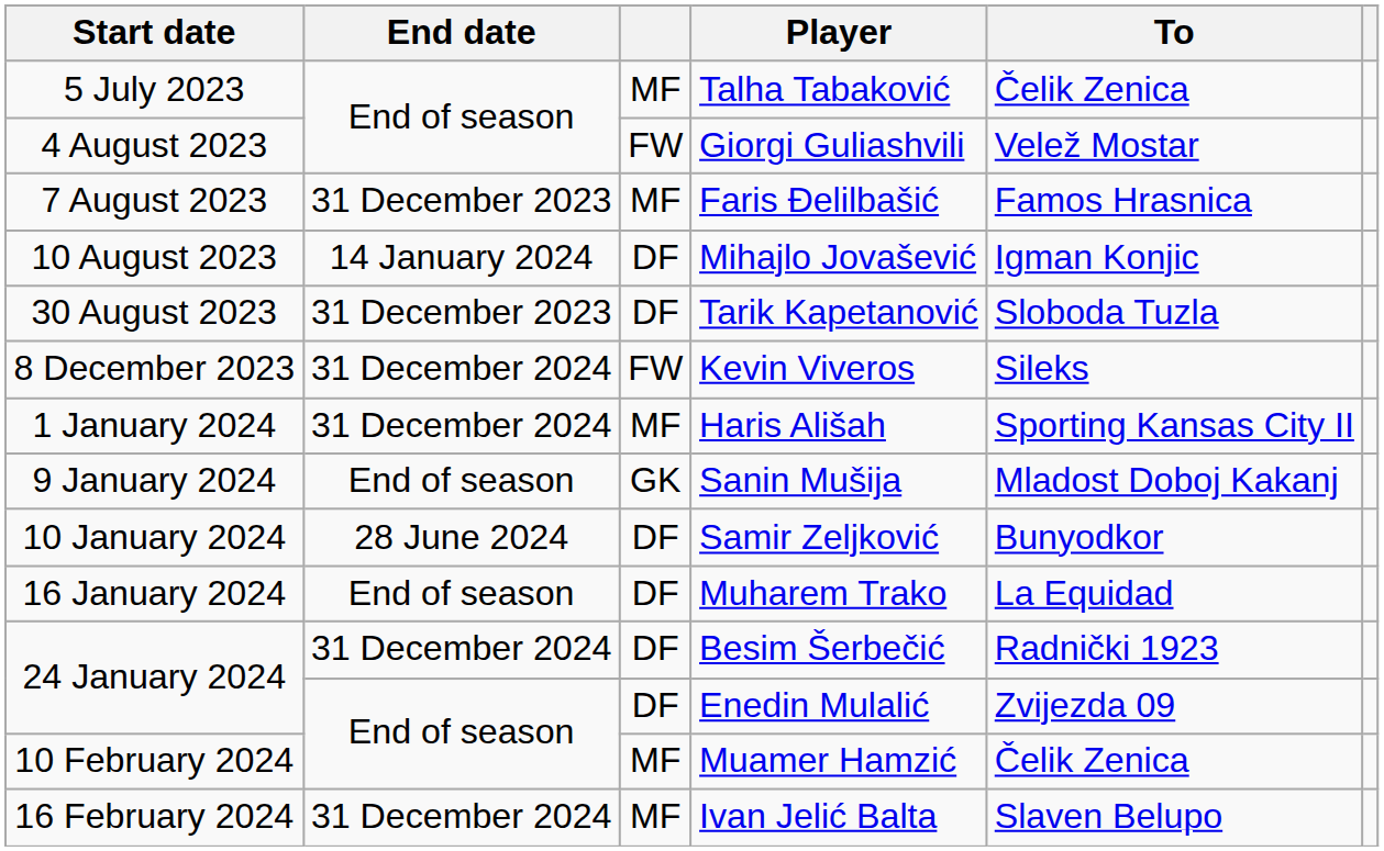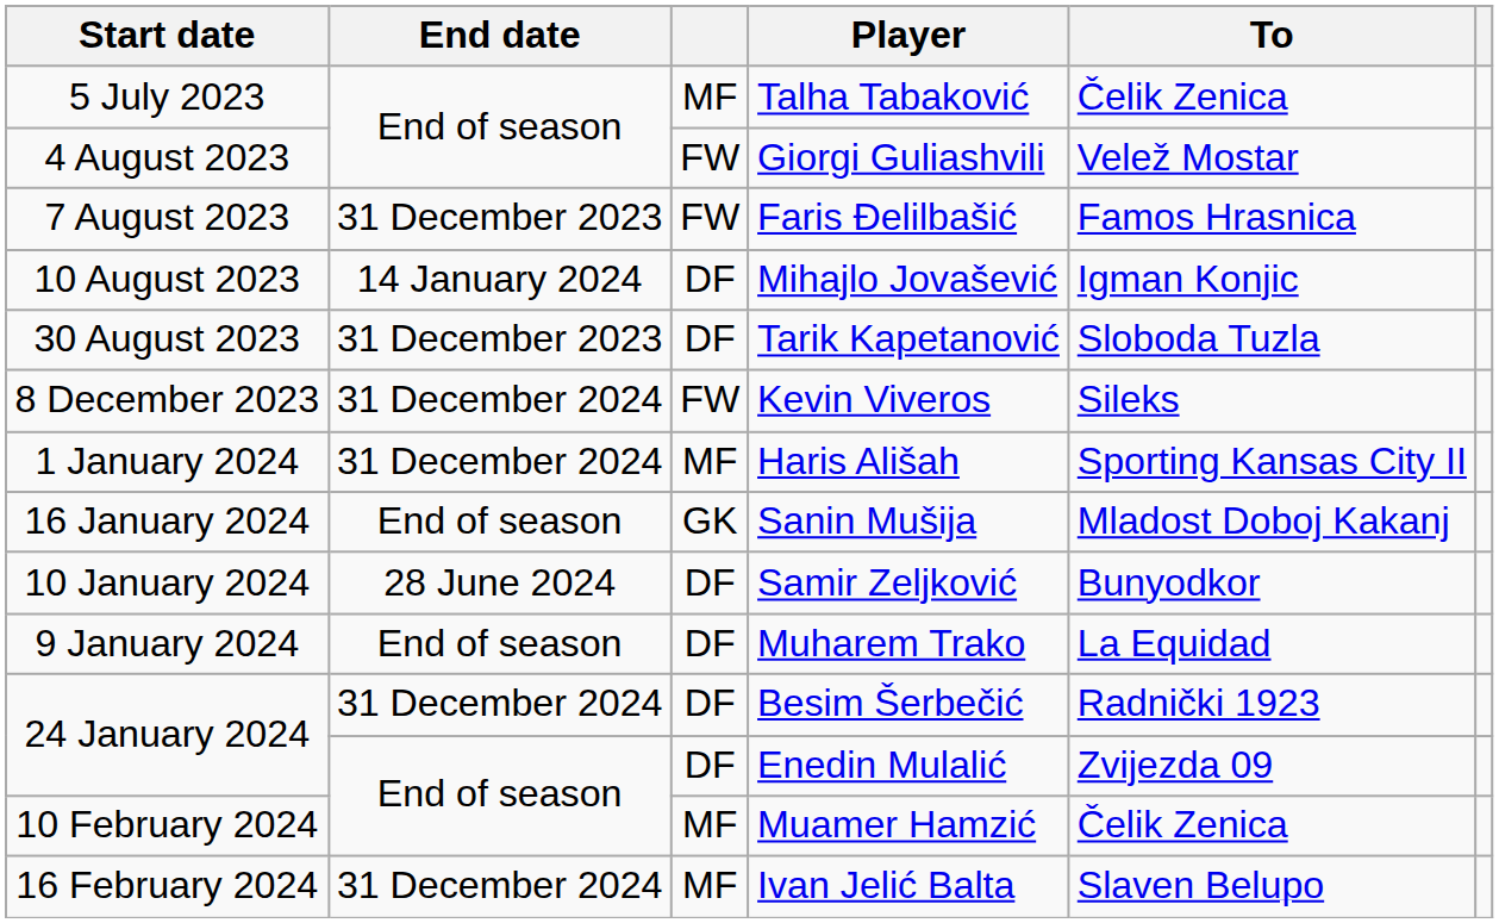 <table class="wikitable" style="text-align:center">
 <tr>
 <th>Start date</th>
 <th>End date</th>
 <th></th>
 <th>Player</th>
 <th>To</th>
 <th></th>
 </tr>
 <tr>
 <td>5 July 2023</td>
 <td rowspan=2>End of season</td>
 <td>MF</td>
 <td style="text-align:left"> <a href='#'>Talha Tabaković</a></td>
 <td style="text-align:left"> <a href='#'>Čelik Zenica</a></td>
 <td></td>
 </tr>
 <tr>
 <td>4 August 2023</td>
 <td>FW</td>
 <td style="text-align:left"> <a href='#'>Giorgi Guliashvili</a></td>
 <td style="text-align:left"> <a href='#'>Velež Mostar</a></td>
 <td></td>
 </tr>
 <tr>
 <td>7 August 2023</td>
 <td>31 December 2023</td>
-<td>MF</td>
+<td>FW</td>
 <td style="text-align:left"> <a href='#'>Faris Đelilbašić</a></td>
 <td style="text-align:left"> <a href='#'>Famos Hrasnica</a></td>
 <td></td>
 </tr>
 <tr>
 <td>10 August 2023</td>
 <td>14 January 2024</td>
 <td>DF</td>
 <td style="text-align:left"> <a href='#'>Mihajlo Jovašević</a></td>
 <td style="text-align:left"> <a href='#'>Igman Konjic</a></td>
 <td></td>
 </tr>
 <tr>
 <td>30 August 2023</td>
 <td>31 December 2023</td>
 <td>DF</td>
 <td style="text-align:left"> <a href='#'>Tarik Kapetanović</a></td>
 <td style="text-align:left"> <a href='#'>Sloboda Tuzla</a></td>
 <td></td>
 </tr>
 <tr>
 <td>8 December 2023</td>
 <td>31 December 2024</td>
 <td>FW</td>
 <td style="text-align:left"> <a href='#'>Kevin Viveros</a></td>
 <td style="text-align:left"> <a href='#'>Sileks</a></td>
 <td></td>
 </tr>
 <tr>
 <td>1 January 2024</td>
 <td>31 December 2024</td>
 <td>MF</td>
 <td style="text-align:left"> <a href='#'>Haris Ališah</a></td>
 <td style="text-align:left"> <a href='#'>Sporting Kansas City II</a></td>
 <td></td>
 </tr>
 <tr>
-<td>9 January 2024</td>
+<td>16 January 2024</td>
 <td>End of season</td>
 <td>GK</td>
 <td style="text-align:left"> <a href='#'>Sanin Mušija</a></td>
 <td style="text-align:left"> <a href='#'>Mladost Doboj Kakanj</a></td>
 <td></td>
 </tr>
 <tr>
 <td>10 January 2024</td>
 <td>28 June 2024</td>
 <td>DF</td>
 <td style="text-align:left"> <a href='#'>Samir Zeljković</a></td>
 <td style="text-align:left"> <a href='#'>Bunyodkor</a></td>
 <td></td>
 </tr>
 <tr>
-<td>16 January 2024</td>
+<td>9 January 2024</td>
 <td>End of season</td>
 <td>DF</td>
 <td style="text-align:left"> <a href='#'>Muharem Trako</a></td>
 <td style="text-align:left"> <a href='#'>La Equidad</a></td>
 <td></td>
 </tr>
 <tr>
 <td rowspan=2>24 January 2024</td>
 <td>31 December 2024</td>
 <td>DF</td>
 <td style="text-align:left"> <a href='#'>Besim Šerbečić</a></td>
 <td style="text-align:left"> <a href='#'>Radnički 1923</a></td>
 <td></td>
 </tr>
 <tr>
 <td rowspan=2>End of season</td>
 <td>DF</td>
 <td style="text-align:left"> <a href='#'>Enedin Mulalić</a></td>
 <td style="text-align:left"> <a href='#'>Zvijezda 09</a></td>
 <td></td>
 </tr>
 <tr>
 <td>10 February 2024</td>
 <td>MF</td>
 <td style="text-align:left"> <a href='#'>Muamer Hamzić</a></td>
 <td style="text-align:left"> <a href='#'>Čelik Zenica</a></td>
 <td></td>
 </tr>
 <tr>
 <td>16 February 2024</td>
 <td>31 December 2024</td>
 <td>MF</td>
 <td style="text-align:left"> <a href='#'>Ivan Jelić Balta</a></td>
 <td style="text-align:left"> <a href='#'>Slaven Belupo</a></td>
 <td></td>
 </tr>
 </table>
